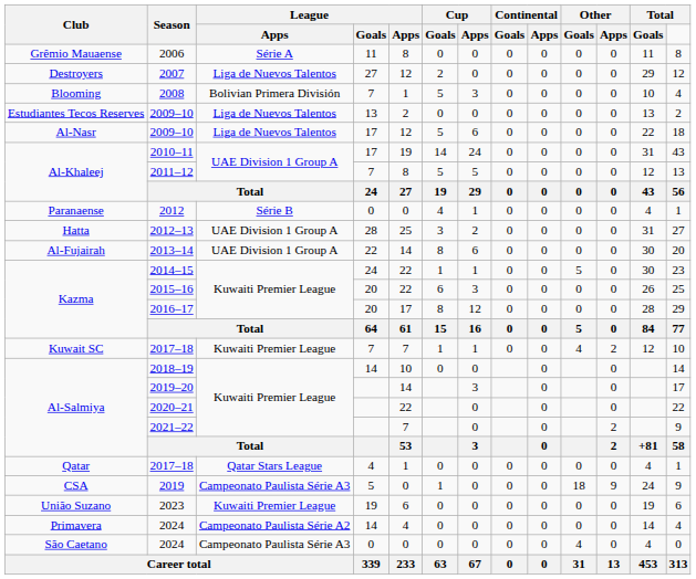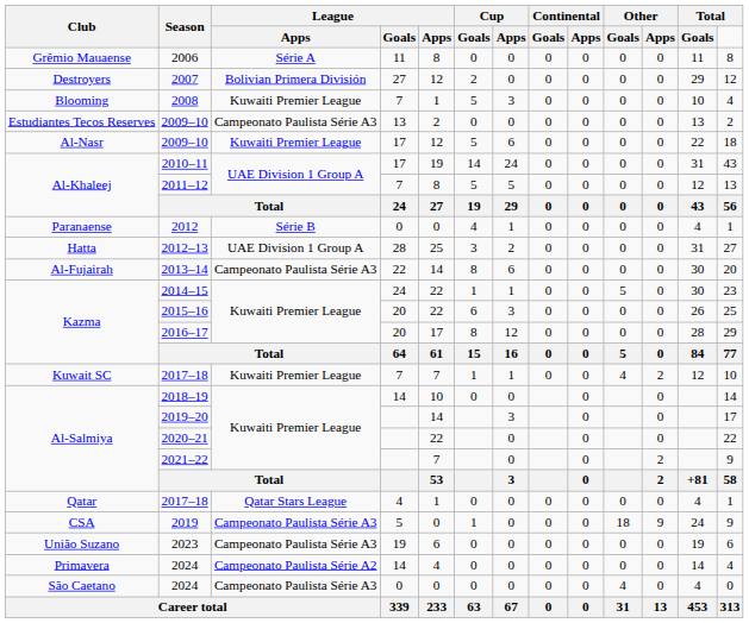 <table class="wikitable" style="text-align:center">
 <tr>
 <th rowspan="2">Club</th>
 <th rowspan="2">Season</th>
 <th colspan="3">League</th>
 <th colspan="2">Cup</th>
 <th colspan="2">Continental</th>
 <th colspan="2">Other</th>
 <th colspan="2">Total</th>
 </tr>
 <tr>
 <th>Apps</th>
 <th>Goals</th>
 <th>Apps</th>
 <th>Goals</th>
 <th>Apps</th>
 <th>Goals</th>
 <th>Apps</th>
 <th>Goals</th>
 <th>Apps</th>
 <th>Goals</th>
 </tr>
 <tr>
 <td><a href='#'>Grêmio Mauaense</a></td>
 <td 2006 Campeonato Paulista Série A3>2006</td>
 <td><a href='#'>Série A</a></td>
 <td>11</td>
 <td>8</td>
 <td>0</td>
 <td>0</td>
 <td>0</td>
 <td>0</td>
 <td>0</td>
 <td>0</td>
 <td>11</td>
 <td>8</td>
 </tr>
 <tr>
 <td><a href='#'>Destroyers</a></td>
 <td><a href='#'>2007</a></td>
-<td><a href='#'>Liga de Nuevos Talentos</a></td>
+<td><a href='#'>Bolivian Primera División</a></td>
 <td>27</td>
 <td>12</td>
 <td>2</td>
 <td>0</td>
 <td>0</td>
 <td>0</td>
 <td>0</td>
 <td>0</td>
 <td>29</td>
 <td>12</td>
 </tr>
 <tr>
 <td><a href='#'>Blooming</a></td>
 <td><a href='#'>2008</a></td>
-<td>Bolivian Primera División</td>
+<td>Kuwaiti Premier League</td>
 <td>7</td>
 <td>1</td>
 <td>5</td>
 <td>3</td>
 <td>0</td>
 <td>0</td>
 <td>0</td>
 <td>0</td>
 <td>10</td>
 <td>4</td>
 </tr>
 <tr>
 <td><a href='#'>Estudiantes Tecos Reserves</a></td>
 <td><a href='#'>2009–10</a></td>
-<td><a href='#'>Liga de Nuevos Talentos</a></td>
+<td>Campeonato Paulista Série A3</td>
 <td>13</td>
 <td>2</td>
 <td>0</td>
 <td>0</td>
 <td>0</td>
 <td>0</td>
 <td>0</td>
 <td>0</td>
 <td>13</td>
 <td>2</td>
 </tr>
 <tr>
 <td><a href='#'>Al-Nasr</a></td>
 <td><a href='#'>2009–10</a></td>
-<td><a href='#'>Liga de Nuevos Talentos</a></td>
+<td><a href='#'>Kuwaiti Premier League</a></td>
 <td>17</td>
 <td>12</td>
 <td>5</td>
 <td>6</td>
 <td>0</td>
 <td>0</td>
 <td>0</td>
 <td>0</td>
 <td>22</td>
 <td>18</td>
 </tr>
 <tr>
 <td rowspan="3"><a href='#'>Al-Khaleej</a></td>
 <td><a href='#'>2010–11</a></td>
 <td rowspan="2"><a href='#'>UAE Division 1 Group A</a></td>
 <td>17</td>
 <td>19</td>
 <td>14</td>
 <td>24</td>
 <td>0</td>
 <td>0</td>
 <td>0</td>
 <td>0</td>
 <td>31</td>
 <td>43</td>
 </tr>
 <tr>
 <td><a href='#'>2011–12</a></td>
 <td>7</td>
 <td>8</td>
 <td>5</td>
 <td>5</td>
 <td>0</td>
 <td>0</td>
 <td>0</td>
 <td>0</td>
 <td>12</td>
 <td>13</td>
 </tr>
 <tr>
 <th colspan="2">Total</th>
 <th>24</th>
 <th>27</th>
 <th>19</th>
 <th>29</th>
 <th>0</th>
 <th>0</th>
 <th>0</th>
 <th>0</th>
 <th>43</th>
 <th>56</th>
 </tr>
 <tr>
 <td><a href='#'>Paranaense</a></td>
 <td><a href='#'>2012</a></td>
 <td><a href='#'>Série B</a></td>
 <td>0</td>
 <td>0</td>
 <td>4</td>
 <td>1</td>
 <td>0</td>
 <td>0</td>
 <td>0</td>
 <td>0</td>
 <td>4</td>
 <td>1</td>
 </tr>
 <tr>
 <td><a href='#'>Hatta</a></td>
 <td><a href='#'>2012–13</a></td>
 <td>UAE Division 1 Group A</td>
 <td>28</td>
 <td>25</td>
 <td>3</td>
 <td>2</td>
 <td>0</td>
 <td>0</td>
 <td>0</td>
 <td>0</td>
 <td>31</td>
 <td>27</td>
 </tr>
 <tr>
 <td><a href='#'>Al-Fujairah</a></td>
 <td><a href='#'>2013–14</a></td>
-<td>UAE Division 1 Group A</td>
+<td>Campeonato Paulista Série A3</td>
 <td>22</td>
 <td>14</td>
 <td>8</td>
 <td>6</td>
 <td>0</td>
 <td>0</td>
 <td>0</td>
 <td>0</td>
 <td>30</td>
 <td>20</td>
 </tr>
 <tr>
 <td rowspan="4"><a href='#'>Kazma</a></td>
 <td><a href='#'>2014–15</a></td>
 <td rowspan="3">Kuwaiti Premier League</td>
 <td>24</td>
 <td>22</td>
 <td>1</td>
 <td>1</td>
 <td>0</td>
 <td>0</td>
 <td>5</td>
 <td>0</td>
 <td>30</td>
 <td>23</td>
 </tr>
 <tr>
 <td><a href='#'>2015–16</a></td>
 <td>20</td>
 <td>22</td>
 <td>6</td>
 <td>3</td>
 <td>0</td>
 <td>0</td>
 <td>0</td>
 <td>0</td>
 <td>26</td>
 <td>25</td>
 </tr>
 <tr>
 <td><a href='#'>2016–17</a></td>
 <td>20</td>
 <td>17</td>
 <td>8</td>
 <td>12</td>
 <td>0</td>
 <td>0</td>
 <td>0</td>
 <td>0</td>
 <td>28</td>
 <td>29</td>
 </tr>
 <tr>
 <th colspan="2">Total</th>
 <th>64</th>
 <th>61</th>
 <th>15</th>
 <th>16</th>
 <th>0</th>
 <th>0</th>
 <th>5</th>
 <th>0</th>
 <th>84</th>
 <th>77</th>
 </tr>
 <tr>
 <td><a href='#'>Kuwait SC</a></td>
 <td><a href='#'>2017–18</a></td>
 <td>Kuwaiti Premier League</td>
 <td>7</td>
 <td>7</td>
 <td>1</td>
 <td>1</td>
 <td>0</td>
 <td>0</td>
 <td>4</td>
 <td>2</td>
 <td>12</td>
 <td>10</td>
 </tr>
 <tr>
 <td rowspan="5"><a href='#'>Al-Salmiya</a></td>
 <td><a href='#'>2018–19</a></td>
 <td rowspan="4">Kuwaiti Premier League</td>
 <td>14</td>
 <td>10</td>
 <td>0</td>
 <td>0</td>
 <td></td>
 <td>0</td>
 <td></td>
 <td>0</td>
 <td></td>
 <td>14</td>
 </tr>
 <tr>
 <td><a href='#'>2019–20</a></td>
 <td></td>
 <td>14</td>
 <td></td>
 <td>3</td>
 <td></td>
 <td>0</td>
 <td></td>
 <td>0</td>
 <td></td>
 <td>17</td>
 </tr>
 <tr>
 <td><a href='#'>2020–21</a></td>
 <td></td>
 <td>22</td>
 <td></td>
 <td>0</td>
 <td></td>
 <td>0</td>
 <td></td>
 <td>0</td>
 <td></td>
 <td>22</td>
 </tr>
 <tr>
 <td><a href='#'>2021–22</a></td>
 <td></td>
 <td>7</td>
 <td></td>
 <td>0</td>
 <td></td>
 <td>0</td>
 <td></td>
 <td>2</td>
 <td></td>
 <td>9</td>
 </tr>
 <tr>
 <th colspan="2">Total</th>
 <th></th>
 <th>53</th>
 <th></th>
 <th>3</th>
 <th></th>
 <th>0</th>
 <th></th>
 <th>2</th>
 <th>+81</th>
 <th>58</th>
 </tr>
 <tr>
 <td><a href='#'>Qatar</a></td>
 <td><a href='#'>2017–18</a></td>
 <td><a href='#'>Qatar Stars League</a></td>
 <td>4</td>
 <td>1</td>
 <td>0</td>
 <td>0</td>
 <td>0</td>
 <td>0</td>
 <td>0</td>
 <td>0</td>
 <td>4</td>
 <td>1</td>
 </tr>
 <tr>
 <td><a href='#'>CSA</a></td>
 <td><a href='#'>2019</a></td>
 <td><a href='#'>Campeonato Paulista Série A3</a></td>
 <td>5</td>
 <td>0</td>
 <td>1</td>
 <td>0</td>
 <td>0</td>
 <td>0</td>
 <td>18</td>
 <td>9</td>
 <td>24</td>
 <td>9</td>
 </tr>
 <tr>
 <td><a href='#'>União Suzano</a></td>
 <td 2023 Campeonato Paulista Série A3>2023</td>
-<td><a href='#'>Kuwaiti Premier League</a></td>
+<td>Campeonato Paulista Série A3</td>
 <td>19</td>
 <td>6</td>
 <td>0</td>
 <td>0</td>
 <td>0</td>
 <td>0</td>
 <td>0</td>
 <td>0</td>
 <td>19</td>
 <td>6</td>
 </tr>
 <tr>
 <td><a href='#'>Primavera</a></td>
 <td>2024</td>
 <td><a href='#'>Campeonato Paulista Série A2</a></td>
 <td>14</td>
 <td>4</td>
 <td>0</td>
 <td>0</td>
 <td>0</td>
 <td>0</td>
 <td>0</td>
 <td>0</td>
 <td>14</td>
 <td>4</td>
 </tr>
 <tr>
 <td><a href='#'>São Caetano</a></td>
 <td>2024</td>
 <td>Campeonato Paulista Série A3</td>
 <td>0</td>
 <td>0</td>
 <td>0</td>
 <td>0</td>
 <td>0</td>
 <td>0</td>
 <td>4</td>
 <td>0</td>
 <td>4</td>
 <td>0</td>
 </tr>
 <tr>
 <th colspan="3">Career total</th>
 <th>339</th>
 <th>233</th>
 <th>63</th>
 <th>67</th>
 <th>0</th>
 <th>0</th>
 <th>31</th>
 <th>13</th>
 <th>453</th>
 <th>313</th>
 </tr>
 </table>
